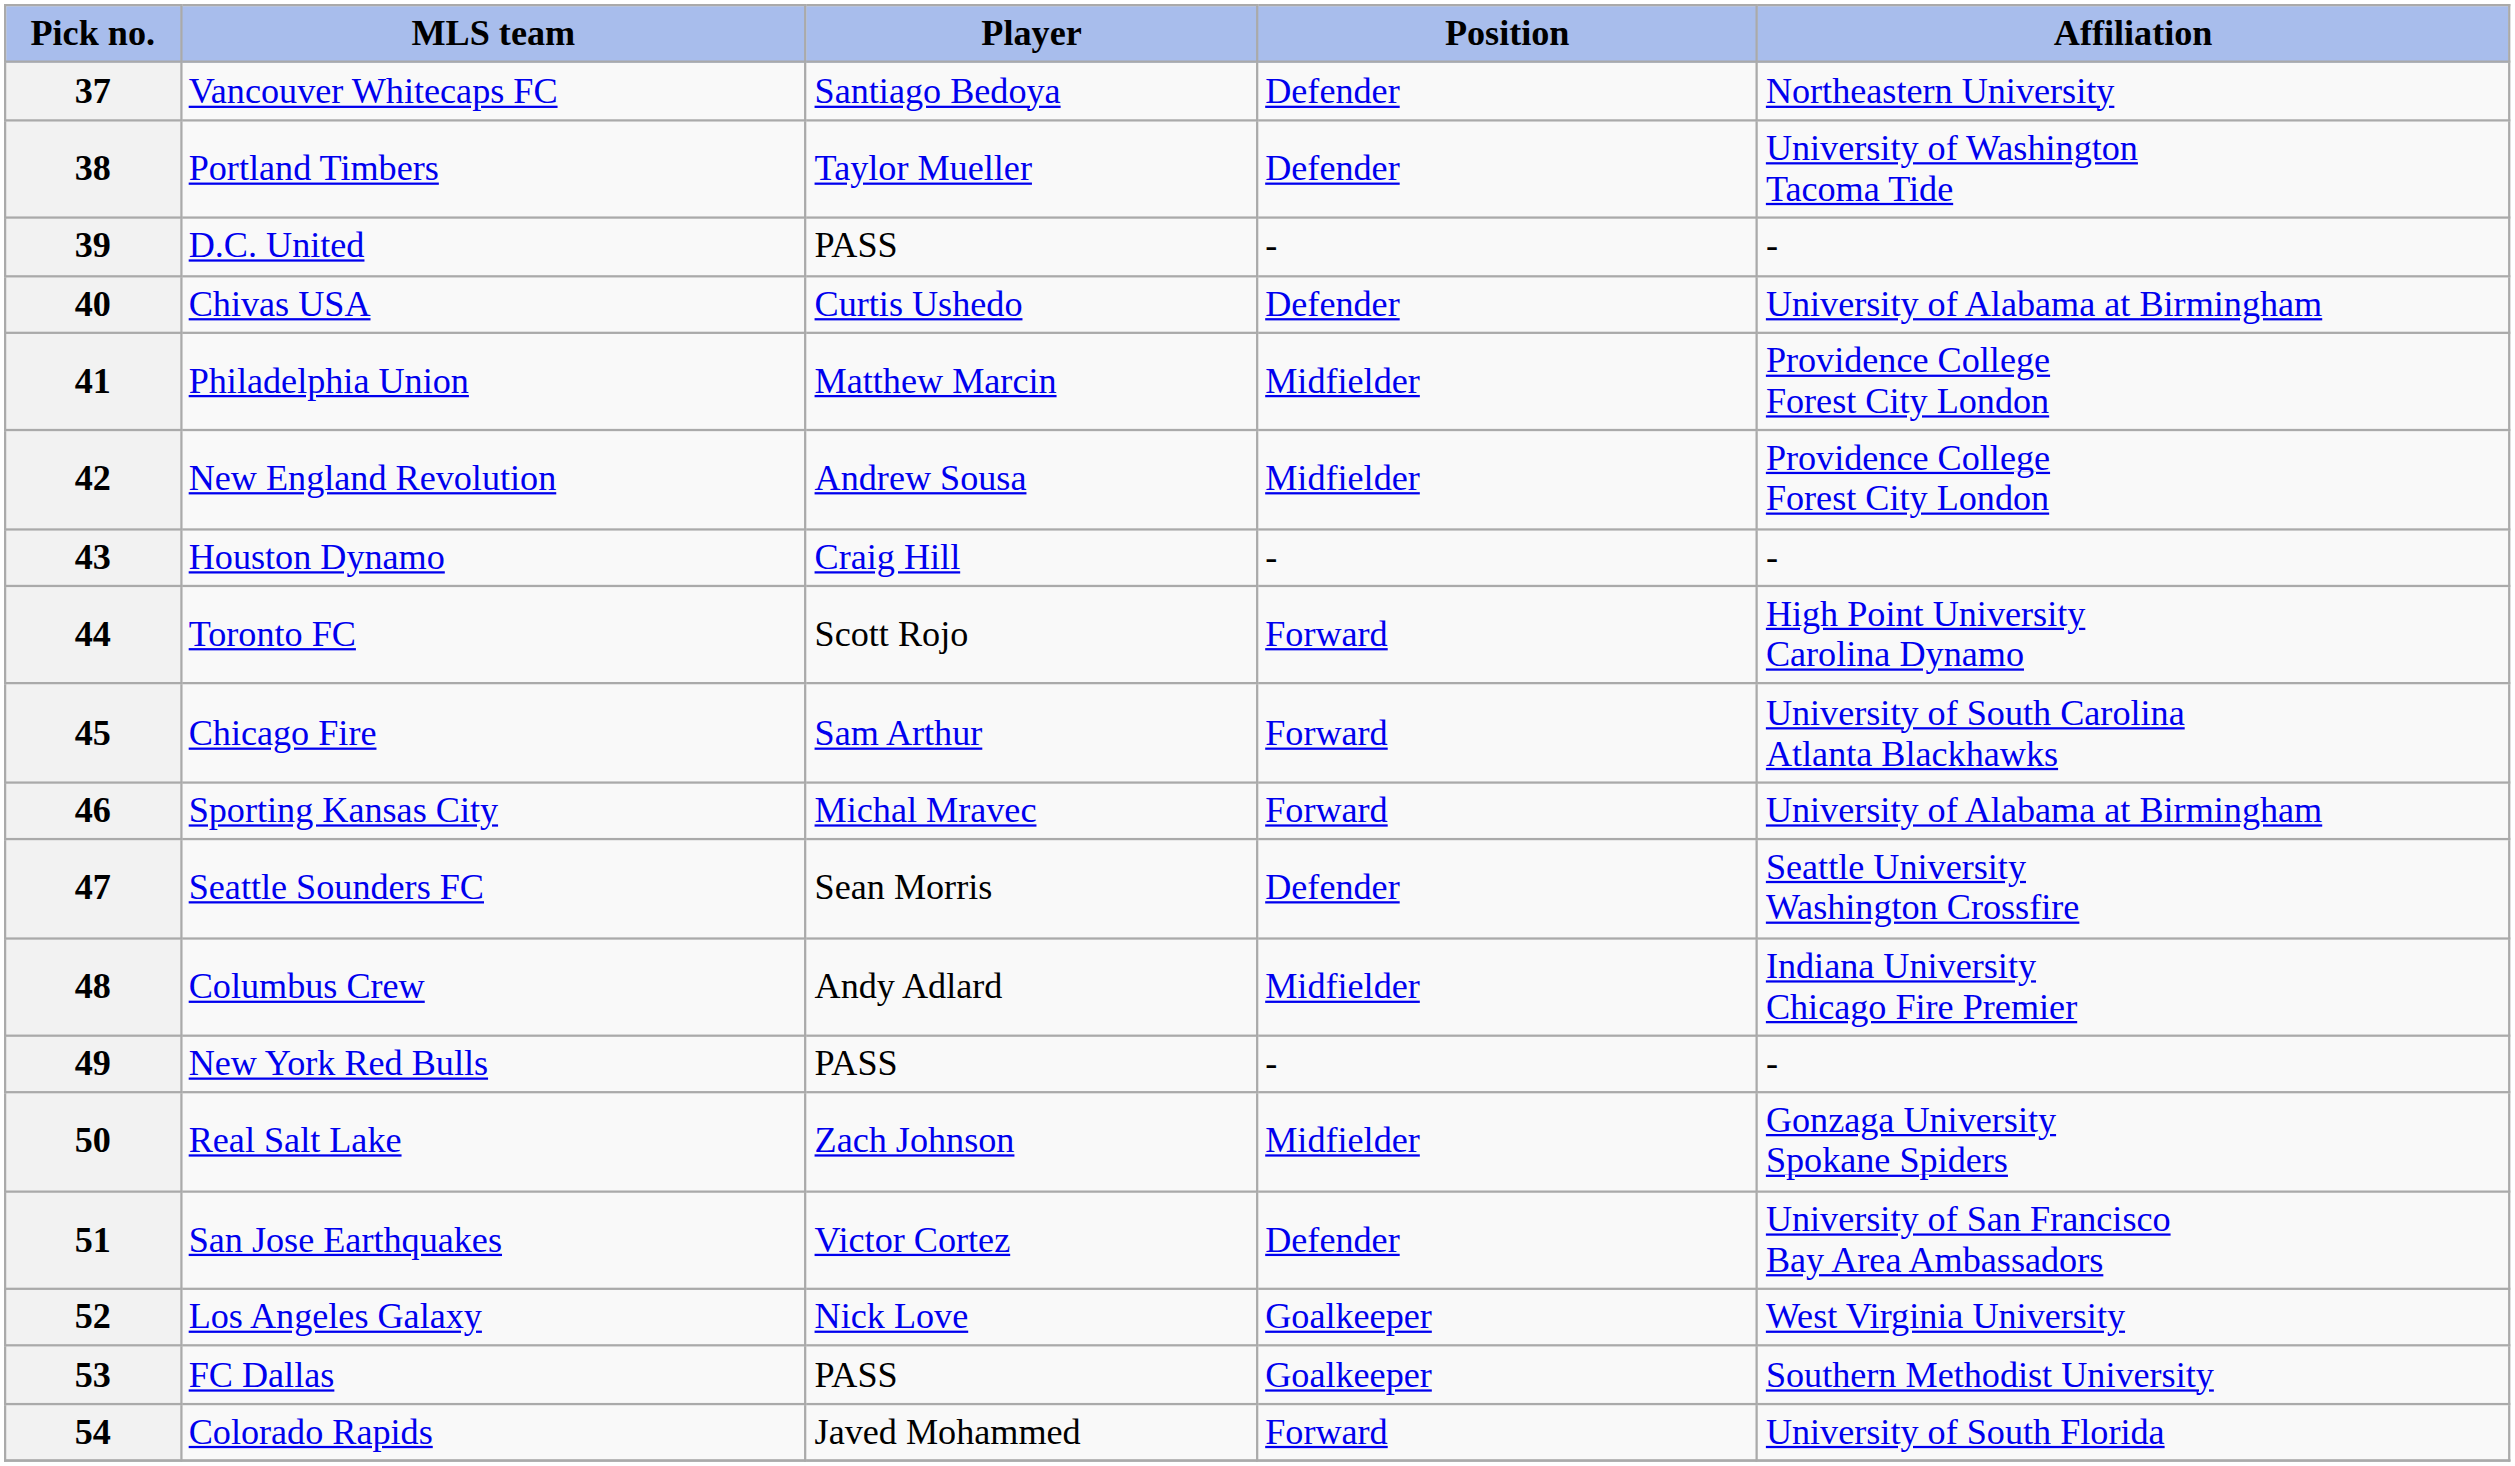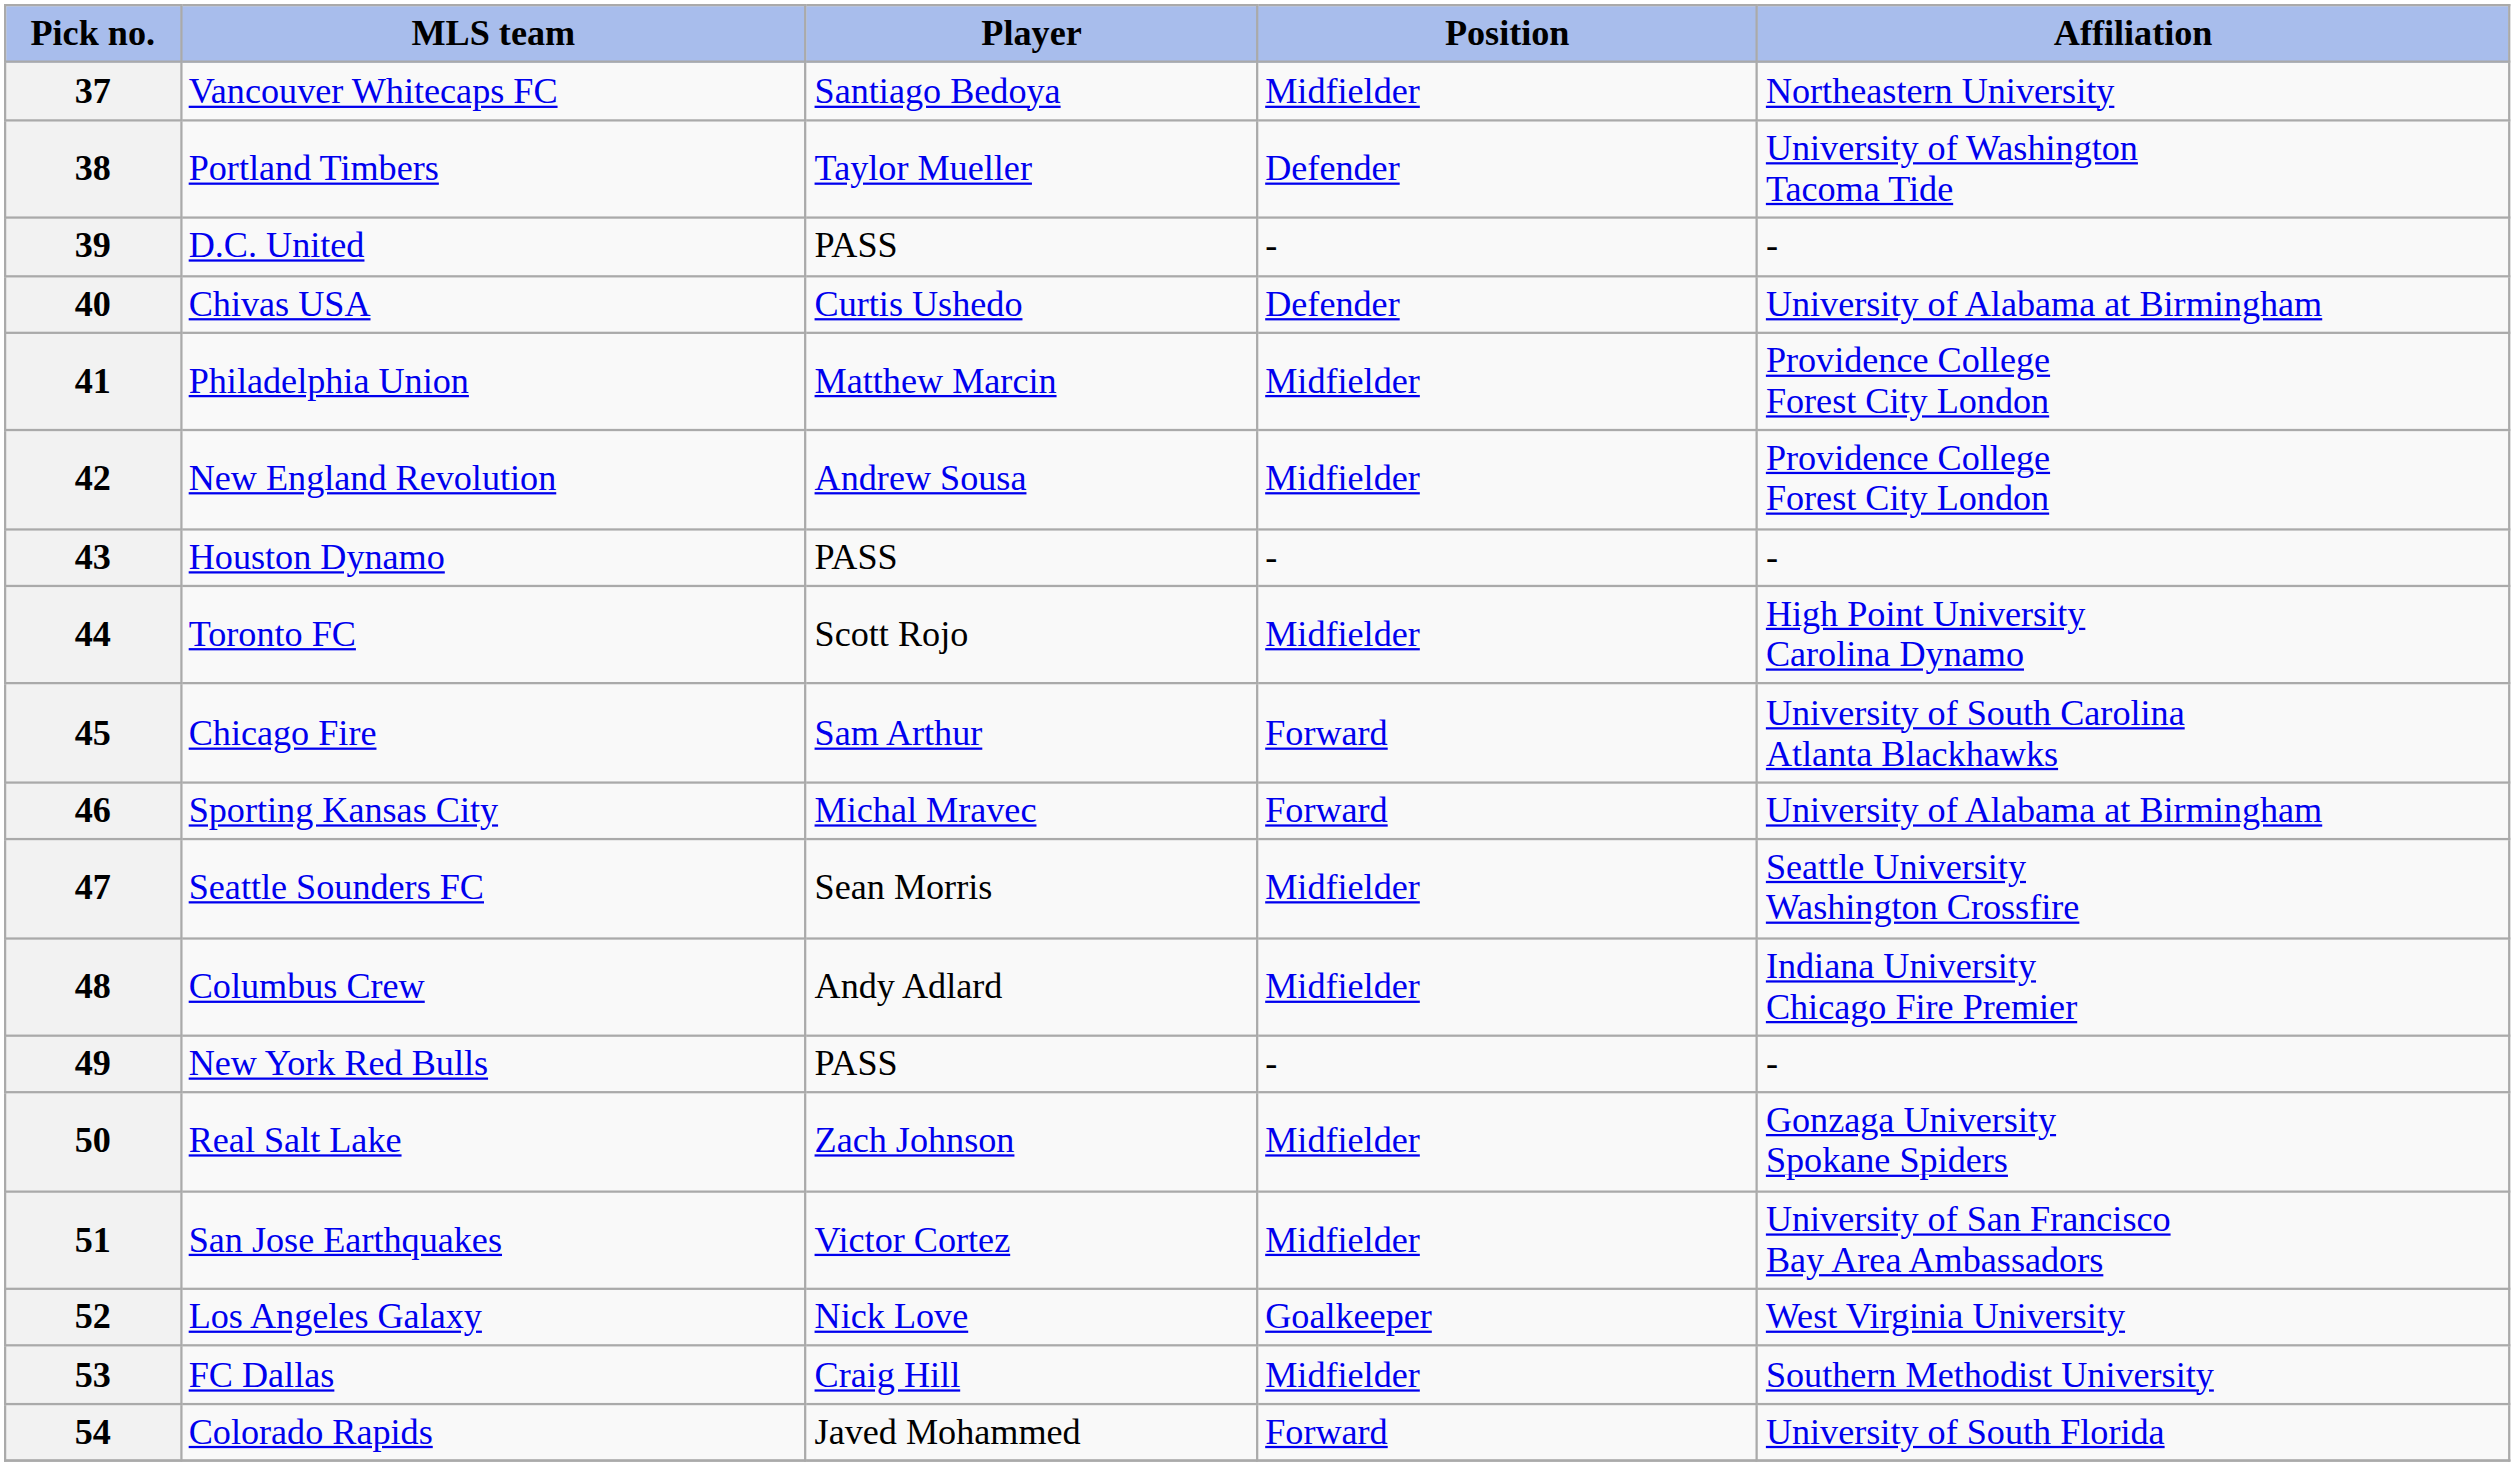 <table class="wikitable sortable" style="width: 70%">
 <tr>
 <th style="background:#A8BDEC;" width=7%>Pick no.</th>
 <th width=25% style="background:#A8BDEC;">MLS team</th>
 <th width=18% style="background:#A8BDEC;">Player</th>
 <th width=20% style="background:#A8BDEC;">Position</th>
 <th style="background:#A8BDEC;">Affiliation</th>
 </tr>
 <tr>
 <th>37</th>
 <td><a href='#'>Vancouver Whitecaps FC</a></td>
 <td> <a href='#'>Santiago Bedoya</a></td>
-<td><a href='#'>Defender</a></td>
+<td><a href='#'>Midfielder</a></td>
 <td><a href='#'>Northeastern University</a></td>
 </tr>
 <tr>
 <th>38</th>
 <td><a href='#'>Portland Timbers</a></td>
 <td> <a href='#'>Taylor Mueller</a></td>
 <td><a href='#'>Defender</a></td>
 <td><a href='#'>University of Washington</a><br><a href='#'>Tacoma Tide</a></td>
 </tr>
 <tr>
 <th>39</th>
 <td><a href='#'>D.C. United</a></td>
 <td>PASS</td>
 <td>-</td>
 <td>-</td>
 </tr>
 <tr>
 <th>40</th>
 <td><a href='#'>Chivas USA</a></td>
 <td> <a href='#'>Curtis Ushedo</a></td>
 <td><a href='#'>Defender</a></td>
 <td><a href='#'>University of Alabama at Birmingham</a></td>
 </tr>
 <tr>
 <th>41</th>
 <td><a href='#'>Philadelphia Union</a></td>
 <td> <a href='#'>Matthew Marcin</a></td>
 <td><a href='#'>Midfielder</a></td>
 <td><a href='#'>Providence College</a><br><a href='#'>Forest City London</a></td>
 </tr>
 <tr>
 <th>42</th>
 <td><a href='#'>New England Revolution</a></td>
 <td> <a href='#'>Andrew Sousa</a></td>
 <td><a href='#'>Midfielder</a></td>
 <td><a href='#'>Providence College</a><br><a href='#'>Forest City London</a></td>
 </tr>
 <tr>
 <th>43</th>
 <td><a href='#'>Houston Dynamo</a></td>
-<td> <a href='#'>Craig Hill</a></td>
+<td>PASS</td>
 <td>-</td>
 <td>-</td>
 </tr>
 <tr>
 <th>44</th>
 <td><a href='#'>Toronto FC</a></td>
 <td> Scott Rojo</td>
-<td><a href='#'>Forward</a></td>
+<td><a href='#'>Midfielder</a></td>
 <td><a href='#'>High Point University</a><br><a href='#'>Carolina Dynamo</a></td>
 </tr>
 <tr>
 <th>45</th>
 <td><a href='#'>Chicago Fire</a></td>
 <td> <a href='#'>Sam Arthur</a></td>
 <td><a href='#'>Forward</a></td>
 <td><a href='#'>University of South Carolina</a><br><a href='#'>Atlanta Blackhawks</a></td>
 </tr>
 <tr>
 <th>46</th>
 <td><a href='#'>Sporting Kansas City</a></td>
 <td> <a href='#'>Michal Mravec</a></td>
 <td><a href='#'>Forward</a></td>
 <td><a href='#'>University of Alabama at Birmingham</a></td>
 </tr>
 <tr>
 <th>47</th>
 <td><a href='#'>Seattle Sounders FC</a></td>
 <td> Sean Morris</td>
-<td><a href='#'>Defender</a></td>
+<td><a href='#'>Midfielder</a></td>
 <td><a href='#'>Seattle University</a><br><a href='#'>Washington Crossfire</a></td>
 </tr>
 <tr>
 <th>48</th>
 <td><a href='#'>Columbus Crew</a></td>
 <td> Andy Adlard</td>
 <td><a href='#'>Midfielder</a></td>
 <td><a href='#'>Indiana University</a><br><a href='#'>Chicago Fire Premier</a></td>
 </tr>
 <tr>
 <th>49</th>
 <td><a href='#'>New York Red Bulls</a></td>
 <td>PASS</td>
 <td>-</td>
 <td>-</td>
 </tr>
 <tr>
 <th>50</th>
 <td><a href='#'>Real Salt Lake</a></td>
 <td> <a href='#'>Zach Johnson</a></td>
 <td><a href='#'>Midfielder</a></td>
 <td><a href='#'>Gonzaga University</a><br><a href='#'>Spokane Spiders</a></td>
 </tr>
 <tr>
 <th>51</th>
 <td><a href='#'>San Jose Earthquakes</a></td>
 <td> <a href='#'>Victor Cortez</a></td>
-<td><a href='#'>Defender</a></td>
+<td><a href='#'>Midfielder</a></td>
 <td><a href='#'>University of San Francisco</a><br><a href='#'>Bay Area Ambassadors</a></td>
 </tr>
 <tr>
 <th>52</th>
 <td><a href='#'>Los Angeles Galaxy</a></td>
 <td> <a href='#'>Nick Love</a></td>
 <td><a href='#'>Goalkeeper</a></td>
 <td><a href='#'>West Virginia University</a></td>
 </tr>
 <tr>
 <th>53</th>
 <td><a href='#'>FC Dallas</a></td>
-<td>PASS</td>
-<td><a href='#'>Goalkeeper</a></td>
+<td> <a href='#'>Craig Hill</a></td>
+<td><a href='#'>Midfielder</a></td>
 <td><a href='#'>Southern Methodist University</a></td>
 </tr>
 <tr>
 <th>54</th>
 <td><a href='#'>Colorado Rapids</a></td>
 <td> Javed Mohammed</td>
 <td><a href='#'>Forward</a></td>
 <td><a href='#'>University of South Florida</a></td>
 </tr>
 <tr>
 </tr>
 </table>
